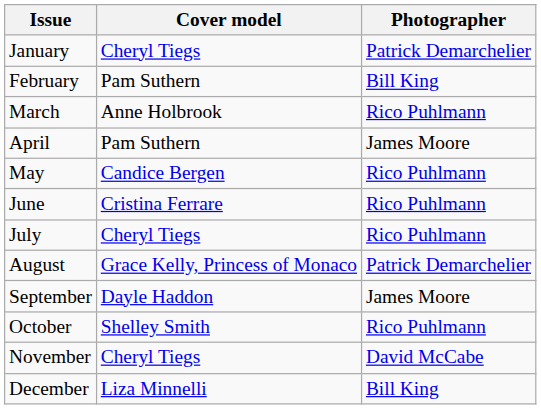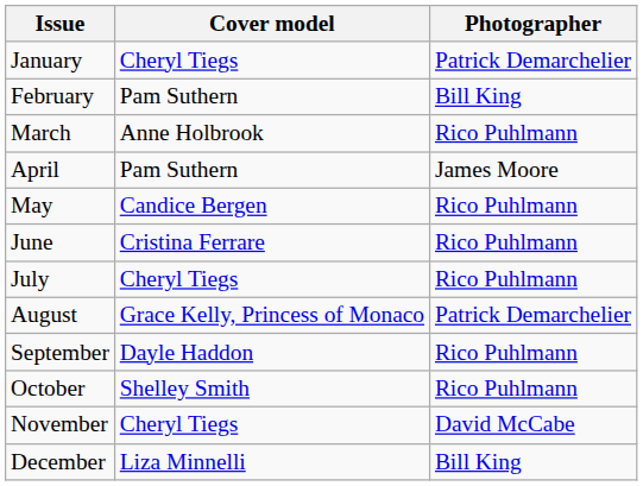 <table class="sortable wikitable">
 <tr>
 <th>Issue</th>
 <th>Cover model</th>
 <th>Photographer</th>
 </tr>
 <tr>
 <td>January</td>
 <td><a href='#'>Cheryl Tiegs</a></td>
 <td><a href='#'>Patrick Demarchelier</a></td>
 </tr>
 <tr>
 <td>February</td>
 <td>Pam Suthern</td>
 <td><a href='#'>Bill King</a></td>
 </tr>
 <tr>
 <td>March</td>
 <td>Anne Holbrook</td>
 <td><a href='#'>Rico Puhlmann</a></td>
 </tr>
 <tr>
 <td>April</td>
 <td>Pam Suthern</td>
 <td>James Moore</td>
 </tr>
 <tr>
 <td>May</td>
 <td><a href='#'>Candice Bergen</a></td>
 <td><a href='#'>Rico Puhlmann</a></td>
 </tr>
 <tr>
 <td>June</td>
 <td><a href='#'>Cristina Ferrare</a></td>
 <td><a href='#'>Rico Puhlmann</a></td>
 </tr>
 <tr>
 <td>July</td>
 <td><a href='#'>Cheryl Tiegs</a></td>
 <td><a href='#'>Rico Puhlmann</a></td>
 </tr>
 <tr>
 <td>August</td>
 <td><a href='#'>Grace Kelly, Princess of Monaco</a></td>
 <td><a href='#'>Patrick Demarchelier</a></td>
 </tr>
 <tr>
 <td>September</td>
 <td><a href='#'>Dayle Haddon</a></td>
-<td>James Moore</td>
+<td><a href='#'>Rico Puhlmann</a></td>
 </tr>
 <tr>
 <td>October</td>
 <td><a href='#'>Shelley Smith</a></td>
 <td><a href='#'>Rico Puhlmann</a></td>
 </tr>
 <tr>
 <td>November</td>
 <td><a href='#'>Cheryl Tiegs</a></td>
 <td><a href='#'>David McCabe</a></td>
 </tr>
 <tr>
 <td>December</td>
 <td><a href='#'>Liza Minnelli</a></td>
 <td><a href='#'>Bill King</a></td>
 </tr>
 </table>
